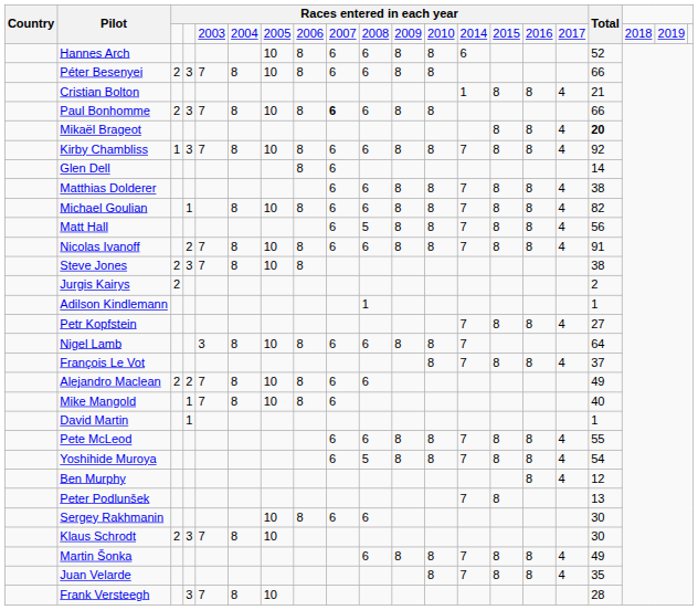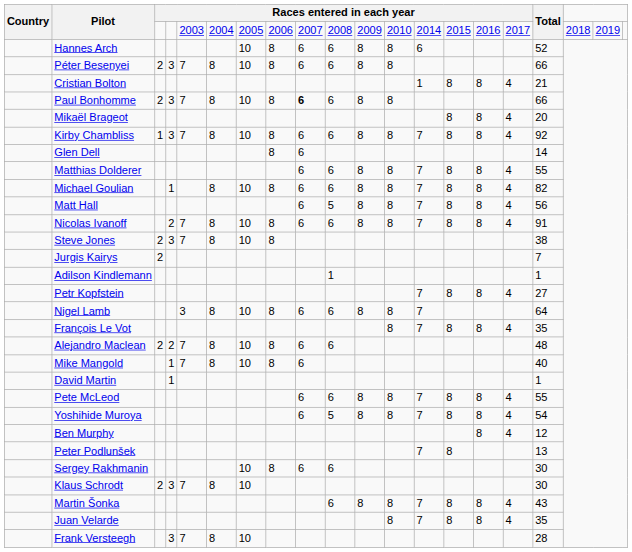 <table class="wikitable sortable">
 <tr>
 <th rowspan=2>Country</th>
 <th rowspan=2>Pilot</th>
 <th colspan=14 class="unsortable">Races entered in each year</th>
 <th rowspan=2>Total</th>
 </tr>
 <tr>
 <td></td>
 <td></td>
 <td><a href='#'>2003</a></td>
 <td><a href='#'>2004</a></td>
 <td><a href='#'>2005</a></td>
 <td><a href='#'>2006</a></td>
 <td><a href='#'>2007</a></td>
 <td><a href='#'>2008</a></td>
 <td><a href='#'>2009</a></td>
 <td><a href='#'>2010</a></td>
 <td><a href='#'>2014</a></td>
 <td><a href='#'>2015</a></td>
 <td><a href='#'>2016</a></td>
 <td><a href='#'>2017</a></td>
 <td><a href='#'>2018</a></td>
 <td><a href='#'>2019</a></td>
 <td></td>
 </tr>
 <tr>
 <td></td>
 <td><a href='#'>Hannes Arch</a></td>
 <td></td>
 <td></td>
 <td></td>
 <td></td>
 <td>10</td>
 <td>8</td>
 <td>6</td>
 <td>6</td>
 <td>8</td>
 <td>8</td>
 <td>6</td>
 <td></td>
 <td></td>
 <td></td>
 <td>52</td>
 </tr>
 <tr>
 <td></td>
 <td><a href='#'>Péter Besenyei</a></td>
 <td>2</td>
 <td>3</td>
 <td>7</td>
 <td>8</td>
 <td>10</td>
 <td>8</td>
 <td>6</td>
 <td>6</td>
 <td>8</td>
 <td>8</td>
 <td></td>
 <td></td>
 <td></td>
 <td></td>
 <td>66</td>
 </tr>
 <tr>
 <td></td>
 <td><a href='#'>Cristian Bolton</a></td>
 <td></td>
 <td></td>
 <td></td>
 <td></td>
 <td></td>
 <td></td>
 <td></td>
 <td></td>
 <td></td>
 <td></td>
 <td>1</td>
 <td>8</td>
 <td>8</td>
 <td>4</td>
 <td>21</td>
 </tr>
 <tr>
 <td></td>
 <td><a href='#'>Paul Bonhomme</a></td>
 <td>2</td>
 <td>3</td>
 <td>7</td>
 <td>8</td>
 <td>10</td>
 <td>8</td>
 <td><strong>6</strong></td>
 <td>6</td>
 <td>8</td>
 <td>8</td>
 <td></td>
 <td></td>
 <td></td>
 <td></td>
 <td>66</td>
 </tr>
 <tr>
 <td></td>
 <td><a href='#'>Mikaël Brageot</a></td>
 <td></td>
 <td></td>
 <td></td>
 <td></td>
 <td></td>
 <td></td>
 <td></td>
 <td></td>
 <td></td>
 <td></td>
 <td></td>
 <td>8</td>
 <td>8</td>
 <td>4</td>
-<td><strong>20</strong></td>
+<td>20</td>
 </tr>
 <tr>
 <td></td>
 <td><a href='#'>Kirby Chambliss</a></td>
 <td>1</td>
 <td>3</td>
 <td>7</td>
 <td>8</td>
 <td>10</td>
 <td>8</td>
 <td>6</td>
 <td>6</td>
 <td>8</td>
 <td>8</td>
 <td>7</td>
 <td>8</td>
 <td>8</td>
 <td>4</td>
 <td>92</td>
 </tr>
 <tr>
 <td></td>
 <td><a href='#'>Glen Dell</a></td>
 <td></td>
 <td></td>
 <td></td>
 <td></td>
 <td></td>
 <td>8</td>
 <td>6</td>
 <td></td>
 <td></td>
 <td></td>
 <td></td>
 <td></td>
 <td></td>
 <td></td>
 <td>14</td>
 </tr>
 <tr>
 <td></td>
 <td><a href='#'>Matthias Dolderer</a></td>
 <td></td>
 <td></td>
 <td></td>
 <td></td>
 <td></td>
 <td></td>
 <td>6</td>
 <td>6</td>
 <td>8</td>
 <td>8</td>
 <td>7</td>
 <td>8</td>
 <td>8</td>
 <td>4</td>
-<td>38</td>
+<td>55</td>
 </tr>
 <tr>
 <td></td>
 <td><a href='#'>Michael Goulian</a></td>
 <td></td>
 <td>1</td>
 <td></td>
 <td>8</td>
 <td>10</td>
 <td>8</td>
 <td>6</td>
 <td>6</td>
 <td>8</td>
 <td>8</td>
 <td>7</td>
 <td>8</td>
 <td>8</td>
 <td>4</td>
 <td>82</td>
 </tr>
 <tr>
 <td></td>
 <td><a href='#'>Matt Hall</a></td>
 <td></td>
 <td></td>
 <td></td>
 <td></td>
 <td></td>
 <td></td>
 <td>6</td>
 <td>5</td>
 <td>8</td>
 <td>8</td>
 <td>7</td>
 <td>8</td>
 <td>8</td>
 <td>4</td>
 <td>56</td>
 </tr>
 <tr>
 <td></td>
 <td><a href='#'>Nicolas Ivanoff</a></td>
 <td></td>
 <td>2</td>
 <td>7</td>
 <td>8</td>
 <td>10</td>
 <td>8</td>
 <td>6</td>
 <td>6</td>
 <td>8</td>
 <td>8</td>
 <td>7</td>
 <td>8</td>
 <td>8</td>
 <td>4</td>
 <td>91</td>
 </tr>
 <tr>
 <td></td>
 <td><a href='#'>Steve Jones</a></td>
 <td>2</td>
 <td>3</td>
 <td>7</td>
 <td>8</td>
 <td>10</td>
 <td>8</td>
 <td></td>
 <td></td>
 <td></td>
 <td></td>
 <td></td>
 <td></td>
 <td></td>
 <td></td>
 <td>38</td>
 </tr>
 <tr>
 <td></td>
 <td><a href='#'>Jurgis Kairys</a></td>
 <td>2</td>
 <td></td>
 <td></td>
 <td></td>
 <td></td>
 <td></td>
 <td></td>
 <td></td>
 <td></td>
 <td></td>
 <td></td>
 <td></td>
 <td></td>
 <td></td>
-<td>2</td>
+<td>7</td>
 </tr>
 <tr>
 <td></td>
 <td><a href='#'>Adilson Kindlemann</a></td>
 <td></td>
 <td></td>
 <td></td>
 <td></td>
 <td></td>
 <td></td>
 <td></td>
 <td>1</td>
 <td></td>
 <td></td>
 <td></td>
 <td></td>
 <td></td>
 <td></td>
 <td>1</td>
 </tr>
 <tr>
 <td></td>
 <td><a href='#'>Petr Kopfstein</a></td>
 <td></td>
 <td></td>
 <td></td>
 <td></td>
 <td></td>
 <td></td>
 <td></td>
 <td></td>
 <td></td>
 <td></td>
 <td>7</td>
 <td>8</td>
 <td>8</td>
 <td>4</td>
 <td>27</td>
 </tr>
 <tr>
 <td></td>
 <td><a href='#'>Nigel Lamb</a></td>
 <td></td>
 <td></td>
 <td>3</td>
 <td>8</td>
 <td>10</td>
 <td>8</td>
 <td>6</td>
 <td>6</td>
 <td>8</td>
 <td>8</td>
 <td>7</td>
 <td></td>
 <td></td>
 <td></td>
 <td>64</td>
 </tr>
 <tr>
 <td></td>
 <td><a href='#'>François Le Vot</a></td>
 <td></td>
 <td></td>
 <td></td>
 <td></td>
 <td></td>
 <td></td>
 <td></td>
 <td></td>
 <td></td>
 <td>8</td>
 <td>7</td>
 <td>8</td>
 <td>8</td>
 <td>4</td>
-<td>37</td>
+<td>35</td>
 </tr>
 <tr>
 <td></td>
 <td><a href='#'>Alejandro Maclean</a></td>
 <td>2</td>
 <td>2</td>
 <td>7</td>
 <td>8</td>
 <td>10</td>
 <td>8</td>
 <td>6</td>
 <td>6</td>
 <td></td>
 <td></td>
 <td></td>
 <td></td>
 <td></td>
 <td></td>
-<td>49</td>
+<td>48</td>
 </tr>
 <tr>
 <td></td>
 <td><a href='#'>Mike Mangold</a></td>
 <td></td>
 <td>1</td>
 <td>7</td>
 <td>8</td>
 <td>10</td>
 <td>8</td>
 <td>6</td>
 <td></td>
 <td></td>
 <td></td>
 <td></td>
 <td></td>
 <td></td>
 <td></td>
 <td>40</td>
 </tr>
 <tr>
 <td></td>
 <td><a href='#'>David Martin</a></td>
 <td></td>
 <td>1</td>
 <td></td>
 <td></td>
 <td></td>
 <td></td>
 <td></td>
 <td></td>
 <td></td>
 <td></td>
 <td></td>
 <td></td>
 <td></td>
 <td></td>
 <td>1</td>
 </tr>
 <tr>
 <td></td>
 <td><a href='#'>Pete McLeod</a></td>
 <td></td>
 <td></td>
 <td></td>
 <td></td>
 <td></td>
 <td></td>
 <td>6</td>
 <td>6</td>
 <td>8</td>
 <td>8</td>
 <td>7</td>
 <td>8</td>
 <td>8</td>
 <td>4</td>
 <td>55</td>
 </tr>
 <tr>
 <td></td>
 <td><a href='#'>Yoshihide Muroya</a></td>
 <td></td>
 <td></td>
 <td></td>
 <td></td>
 <td></td>
 <td></td>
 <td>6</td>
 <td>5</td>
 <td>8</td>
 <td>8</td>
 <td>7</td>
 <td>8</td>
 <td>8</td>
 <td>4</td>
 <td>54</td>
 </tr>
 <tr>
 <td></td>
 <td><a href='#'>Ben Murphy</a></td>
 <td></td>
 <td></td>
 <td></td>
 <td></td>
 <td></td>
 <td></td>
 <td></td>
 <td></td>
 <td></td>
 <td></td>
 <td></td>
 <td></td>
 <td>8</td>
 <td>4</td>
 <td>12</td>
 </tr>
 <tr>
 <td></td>
 <td><a href='#'>Peter Podlunšek</a></td>
 <td></td>
 <td></td>
 <td></td>
 <td></td>
 <td></td>
 <td></td>
 <td></td>
 <td></td>
 <td></td>
 <td></td>
 <td>7</td>
 <td>8</td>
 <td></td>
 <td></td>
 <td>13</td>
 </tr>
 <tr>
 <td></td>
 <td><a href='#'>Sergey Rakhmanin</a></td>
 <td></td>
 <td></td>
 <td></td>
 <td></td>
 <td>10</td>
 <td>8</td>
 <td>6</td>
 <td>6</td>
 <td></td>
 <td></td>
 <td></td>
 <td></td>
 <td></td>
 <td></td>
 <td>30</td>
 </tr>
 <tr>
 <td></td>
 <td><a href='#'>Klaus Schrodt</a></td>
 <td>2</td>
 <td>3</td>
 <td>7</td>
 <td>8</td>
 <td>10</td>
 <td></td>
 <td></td>
 <td></td>
 <td></td>
 <td></td>
 <td></td>
 <td></td>
 <td></td>
 <td></td>
 <td>30</td>
 </tr>
 <tr>
 <td></td>
 <td><a href='#'>Martin Šonka</a></td>
 <td></td>
 <td></td>
 <td></td>
 <td></td>
 <td></td>
 <td></td>
 <td></td>
 <td>6</td>
 <td>8</td>
 <td>8</td>
 <td>7</td>
 <td>8</td>
 <td>8</td>
 <td>4</td>
-<td>49</td>
+<td>43</td>
 </tr>
 <tr>
 <td></td>
 <td><a href='#'>Juan Velarde</a></td>
 <td></td>
 <td></td>
 <td></td>
 <td></td>
 <td></td>
 <td></td>
 <td></td>
 <td></td>
 <td></td>
 <td>8</td>
 <td>7</td>
 <td>8</td>
 <td>8</td>
 <td>4</td>
 <td>35</td>
 </tr>
 <tr>
 <td></td>
 <td><a href='#'>Frank Versteegh</a></td>
 <td></td>
 <td>3</td>
 <td>7</td>
 <td>8</td>
 <td>10</td>
 <td></td>
 <td></td>
 <td></td>
 <td></td>
 <td></td>
 <td></td>
 <td></td>
 <td></td>
 <td></td>
 <td>28</td>
 </tr>
 </table>
